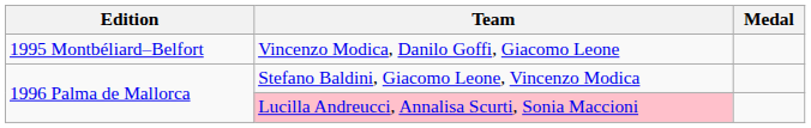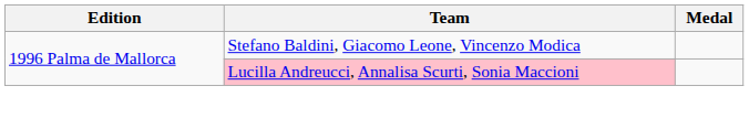 <table class="wikitable sortable" width=55% style="font-size:100%; text-align:left;">
 <tr>
 <th>Edition</th>
 <th>Team</th>
 <th>Medal</th>
-</tr>
-<tr>
-<td><a href='#'>1995 Montbéliard–Belfort</a></td>
-<td><a href='#'>Vincenzo Modica</a>, <a href='#'>Danilo Goffi</a>, <a href='#'>Giacomo Leone</a></td>
-<td align=center></td>
 </tr>
 <tr>
 <td rowspan=2><a href='#'>1996 Palma de Mallorca</a></td>
 <td><a href='#'>Stefano Baldini</a>, <a href='#'>Giacomo Leone</a>, <a href='#'>Vincenzo Modica</a></td>
 <td align=center></td>
 </tr>
 <tr>
 <td bgcolor=pink><a href='#'>Lucilla Andreucci</a>, <a href='#'>Annalisa Scurti</a>, <a href='#'>Sonia Maccioni</a></td>
 <td align=center></td>
 </tr>
 </table>
